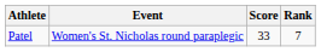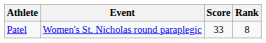 <table class=wikitable style="font-size:90%">
 <tr>
 <th>Athlete</th>
 <th>Event</th>
 <th>Score</th>
 <th>Rank</th>
 </tr>
 <tr>
 <td><a href='#'>Patel</a></td>
 <td><a href='#'>Women's St. Nicholas round paraplegic</a></td>
 <td style="text-align:center;">33</td>
-<td style="text-align:center;">7</td>
+<td style="text-align:center;">8</td>
 </tr>
 </table>
